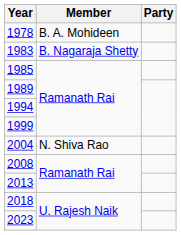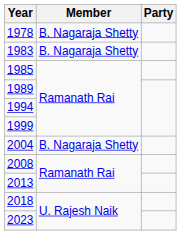 <table class="wikitable sortable">
 <tr>
 <th>Year</th>
 <th>Member</th>
 <th colspan="2">Party</th>
 </tr>
 <tr>
 <td><a href='#'>1978</a></td>
-<td>B. A. Mohideen</td>
+<td><a href='#'>B. Nagaraja Shetty</a></td>
 <td></td>
 </tr>
 <tr>
 <td><a href='#'>1983</a></td>
 <td><a href='#'>B. Nagaraja Shetty</a></td>
 <td></td>
 </tr>
 <tr>
 <td><a href='#'>1985</a></td>
 <td rowspan="4"><a href='#'>Ramanath Rai</a></td>
 <td></td>
 </tr>
 <tr>
 <td><a href='#'>1989</a></td>
 </tr>
 <tr>
 <td><a href='#'>1994</a></td>
 </tr>
 <tr>
 <td><a href='#'>1999</a></td>
 </tr>
 <tr>
 <td><a href='#'>2004</a></td>
-<td>N. Shiva Rao</td>
+<td><a href='#'>B. Nagaraja Shetty</a></td>
 <td></td>
 </tr>
 <tr>
 <td><a href='#'>2008</a></td>
 <td rowspan="2"><a href='#'>Ramanath Rai</a></td>
 <td></td>
 </tr>
 <tr>
 <td><a href='#'>2013</a></td>
 </tr>
 <tr>
 <td><a href='#'>2018</a></td>
 <td rowspan="2"><a href='#'>U. Rajesh Naik</a></td>
 <td></td>
 </tr>
 <tr>
 <td><a href='#'>2023</a></td>
 </tr>
 </table>
